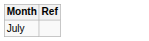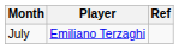 <table class="wikitable">
 <tr>
 <th>Month</th>
+<th>Player</th>
 <th>Ref</th>
 </tr>
 <tr>
 <td>July</td>
+<td> <a href='#'>Emiliano Terzaghi</a></td>
 <td></td>
 </tr>
 </table>
